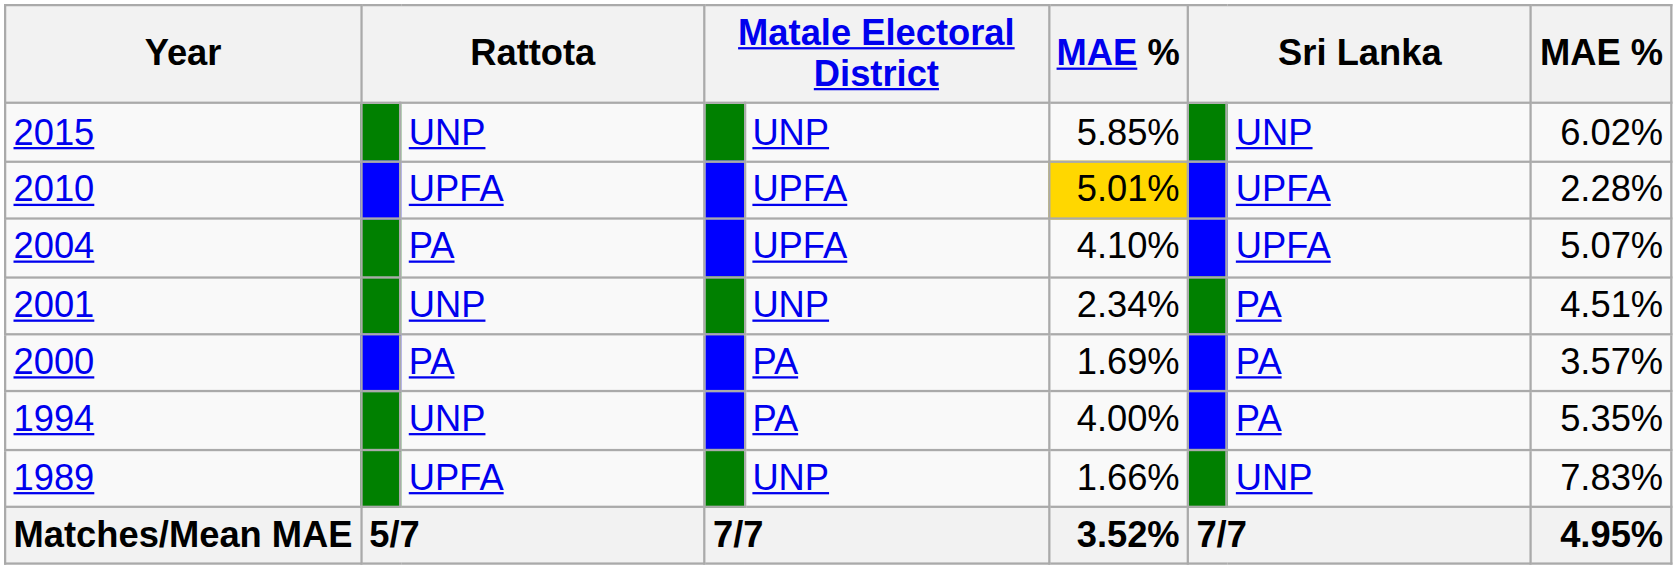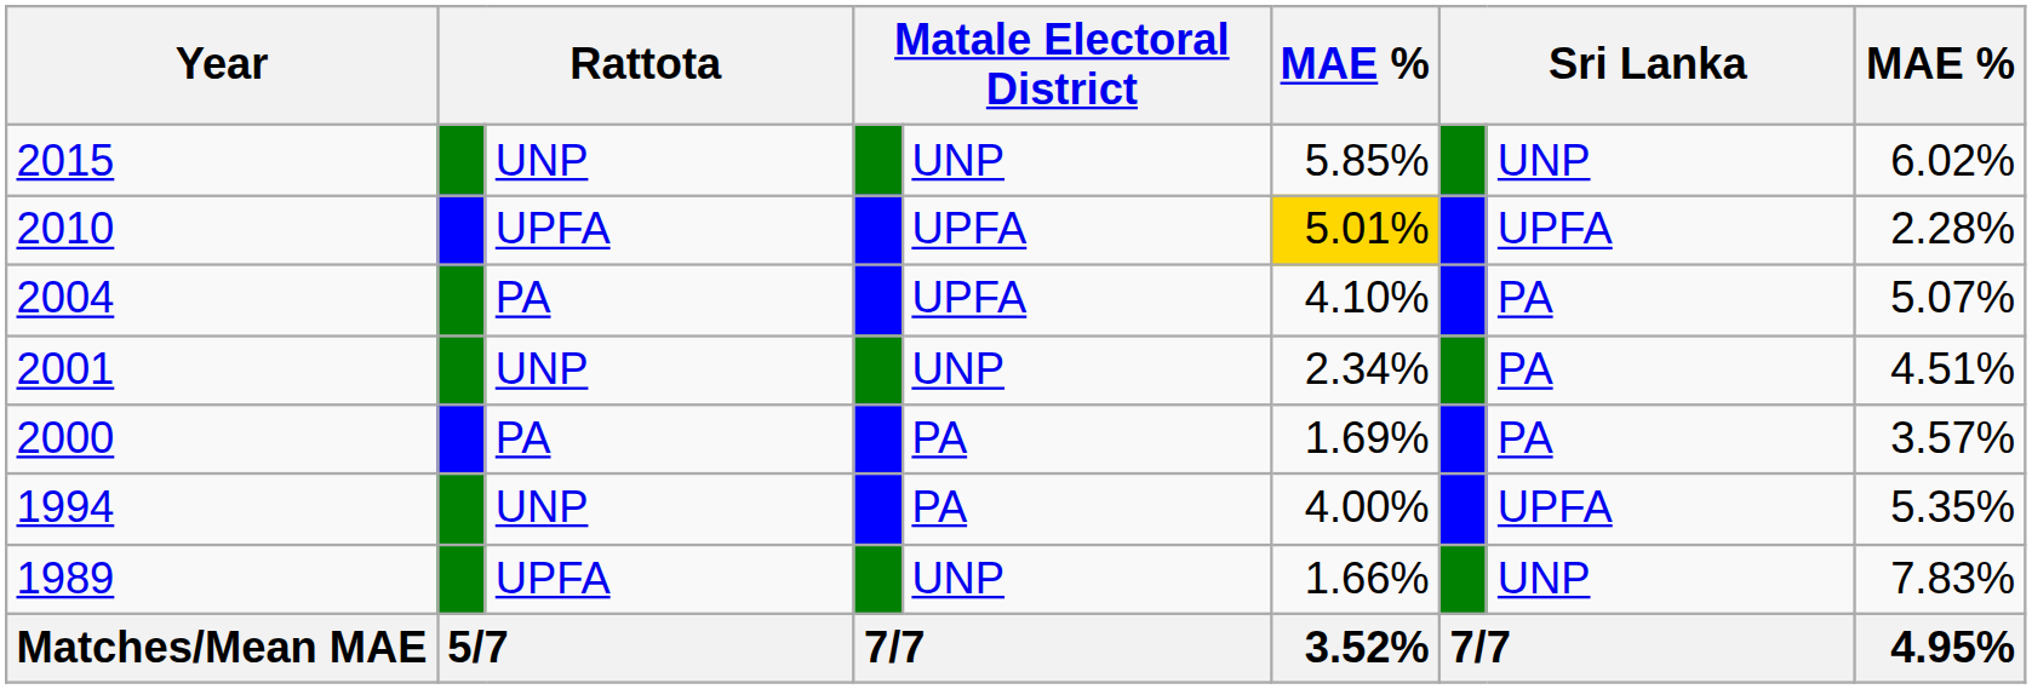 <table class="wikitable">
 <tr>
 <th>Year</th>
 <th colspan="2" width="144px">Rattota</th>
 <th colspan="2" width="144px"><a href='#'>Matale Electoral District</a></th>
 <th><a href='#'>MAE</a> %</th>
 <th colspan="2" width="144px">Sri Lanka</th>
 <th>MAE %</th>
 </tr>
 <tr>
 <td><a href='#'>2015</a></td>
 <td style="background-color:green;" width="10px"></td>
 <td style="text-align:left;"><a href='#'>UNP</a></td>
 <td style="background-color:green;" width="10px"></td>
 <td style="text-align:left;"><a href='#'>UNP</a></td>
 <td style="text-align:right;">5.85%</td>
 <td style="background-color:green;" width="10px"></td>
 <td style="text-align:left;"><a href='#'>UNP</a></td>
 <td style="text-align:right;">6.02%</td>
 </tr>
 <tr>
 <td><a href='#'>2010</a></td>
 <td style="background-color:blue;" width="10px"></td>
 <td style="text-align:left;"><a href='#'>UPFA</a></td>
 <td style="background-color:blue;" width="10px"></td>
 <td style="text-align:left;"><a href='#'>UPFA</a></td>
 <td style="background: gold; text-align:right;">5.01%</td>
 <td style="background-color:blue;" width="10px"></td>
 <td style="text-align:left;"><a href='#'>UPFA</a></td>
 <td style="text-align:right;">2.28%</td>
 </tr>
 <tr>
 <td><a href='#'>2004</a></td>
 <td style="background-color:green;" width="10px"></td>
 <td style="text-align:left;"><a href='#'>PA</a></td>
 <td style="background-color:blue;" width="10px"></td>
 <td style="text-align:left;"><a href='#'>UPFA</a></td>
 <td style="text-align:right;">4.10%</td>
 <td style="background-color:blue;" width="10px"></td>
-<td style="text-align:left;"><a href='#'>UPFA</a></td>
+<td style="text-align:left;"><a href='#'>PA</a></td>
 <td style="text-align:right;">5.07%</td>
 </tr>
 <tr>
 <td><a href='#'>2001</a></td>
 <td style="background-color:green;" width="10px"></td>
 <td style="text-align:left;"><a href='#'>UNP</a></td>
 <td style="background-color:green;" width="10px"></td>
 <td style="text-align:left;"><a href='#'>UNP</a></td>
 <td style="text-align:right;">2.34%</td>
 <td style="background-color:green;" width="10px"></td>
 <td style="text-align:left;"><a href='#'>PA</a></td>
 <td style="text-align:right;">4.51%</td>
 </tr>
 <tr>
 <td><a href='#'>2000</a></td>
 <td style="background-color:blue;" width="10px"></td>
 <td style="text-align:left;"><a href='#'>PA</a></td>
 <td style="background-color:blue;" width="10px"></td>
 <td style="text-align:left;"><a href='#'>PA</a></td>
 <td style="text-align:right;">1.69%</td>
 <td style="background-color:blue;" width="10px"></td>
 <td style="text-align:left;"><a href='#'>PA</a></td>
 <td style="text-align:right;">3.57%</td>
 </tr>
 <tr>
 <td><a href='#'>1994</a></td>
 <td style="background-color:green;" width="10px"></td>
 <td style="text-align:left;"><a href='#'>UNP</a></td>
 <td style="background-color:blue;" width="10px"></td>
 <td style="text-align:left;"><a href='#'>PA</a></td>
 <td style="text-align:right;">4.00%</td>
 <td style="background-color:blue;" width="10px"></td>
-<td style="text-align:left;"><a href='#'>PA</a></td>
+<td style="text-align:left;"><a href='#'>UPFA</a></td>
 <td style="text-align:right;">5.35%</td>
 </tr>
 <tr>
 <td><a href='#'>1989</a></td>
 <td style="background-color:green;" width="10px"></td>
 <td style="text-align:left;"><a href='#'>UPFA</a></td>
 <td style="background-color:green;" width="10px"></td>
 <td style="text-align:left;"><a href='#'>UNP</a></td>
 <td style="text-align:right;">1.66%</td>
 <td style="background-color:green;" width="10px"></td>
 <td style="text-align:left;"><a href='#'>UNP</a></td>
 <td style="text-align:right;">7.83%</td>
 </tr>
 <tr>
 <th>Matches/Mean MAE</th>
 <th style="text-align:left;"colspan="2" width="144px">5/7</th>
 <th style="text-align:left;"colspan="2" width="144px">7/7</th>
 <th style="text-align:right;">3.52%</th>
 <th style="text-align:left;"colspan="2" width="144px">7/7</th>
 <th style="text-align:right;">4.95%</th>
 </tr>
 </table>
